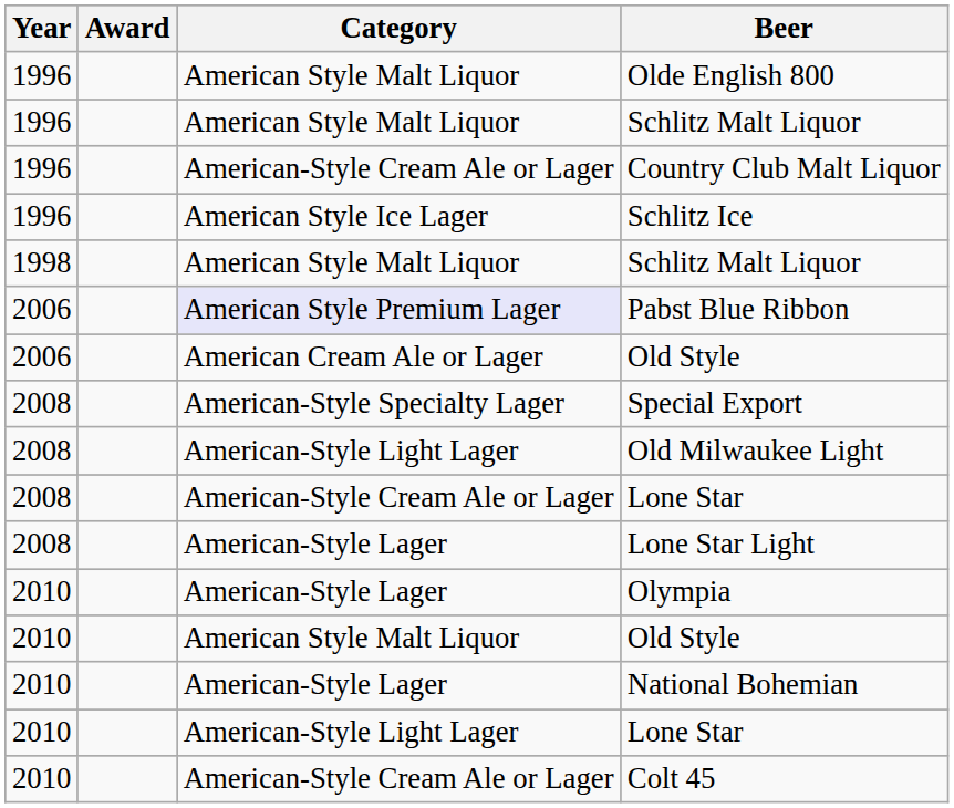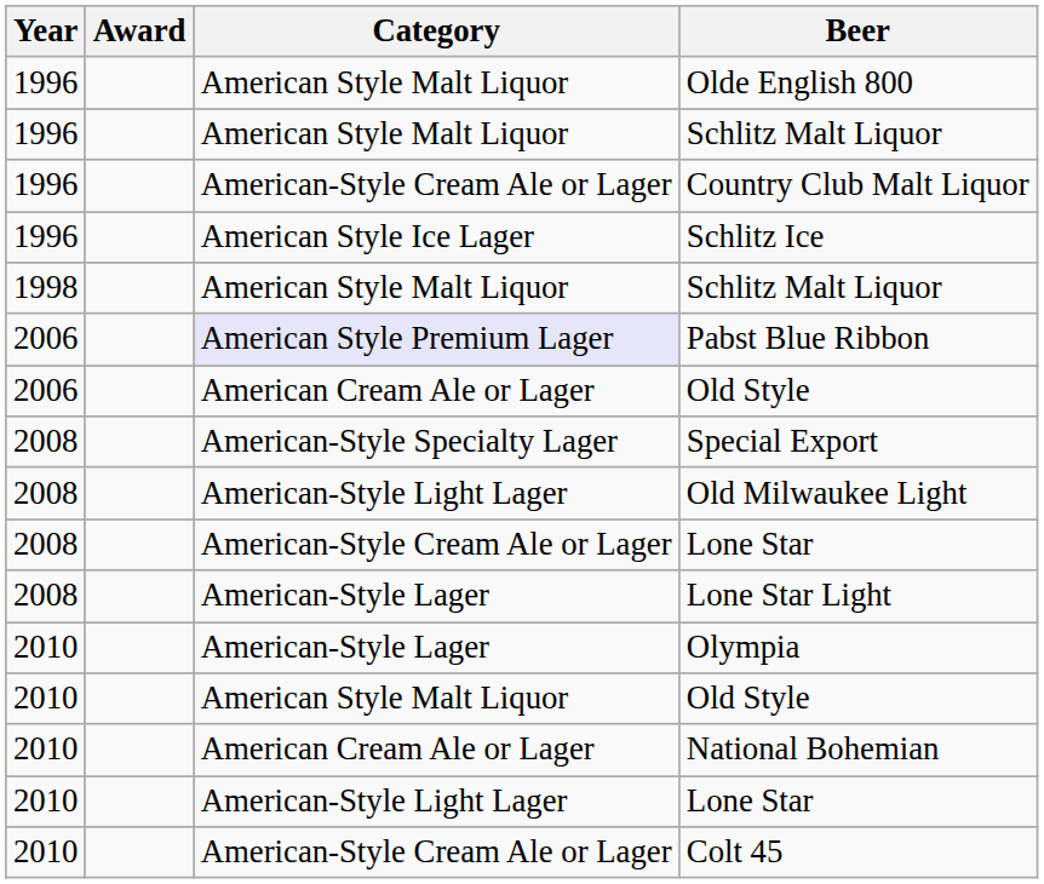 <table class="wikitable sortable">
 <tr>
 <th>Year</th>
 <th>Award</th>
 <th>Category</th>
 <th>Beer</th>
 </tr>
 <tr>
 <td>1996</td>
 <td></td>
 <td>American Style Malt Liquor</td>
 <td>Olde English 800</td>
 </tr>
 <tr>
 <td>1996</td>
 <td></td>
 <td>American Style Malt Liquor</td>
 <td>Schlitz Malt Liquor</td>
 </tr>
 <tr>
 <td>1996</td>
 <td></td>
 <td>American-Style Cream Ale or Lager</td>
 <td>Country Club Malt Liquor</td>
 </tr>
 <tr>
 <td>1996</td>
 <td></td>
 <td>American Style Ice Lager</td>
 <td>Schlitz Ice</td>
 </tr>
 <tr>
 <td>1998</td>
 <td></td>
 <td>American Style Malt Liquor</td>
 <td>Schlitz Malt Liquor</td>
 </tr>
 <tr>
 <td>2006</td>
 <td></td>
 <td style="background: lavender;">American Style Premium Lager</td>
 <td>Pabst Blue Ribbon</td>
 </tr>
 <tr>
 <td>2006</td>
 <td></td>
 <td>American Cream Ale or Lager</td>
 <td>Old Style</td>
 </tr>
 <tr>
 <td>2008</td>
 <td></td>
 <td>American-Style Specialty Lager</td>
 <td>Special Export</td>
 </tr>
 <tr>
 <td>2008</td>
 <td></td>
 <td>American-Style Light Lager</td>
 <td>Old Milwaukee Light</td>
 </tr>
 <tr>
 <td>2008</td>
 <td></td>
 <td>American-Style Cream Ale or Lager</td>
 <td>Lone Star</td>
 </tr>
 <tr>
 <td>2008</td>
 <td></td>
 <td>American-Style Lager</td>
 <td>Lone Star Light</td>
 </tr>
 <tr>
 <td>2010</td>
 <td></td>
 <td>American-Style Lager</td>
 <td>Olympia</td>
 </tr>
 <tr>
 <td>2010</td>
 <td></td>
 <td>American Style Malt Liquor</td>
 <td>Old Style</td>
 </tr>
 <tr>
 <td>2010</td>
 <td></td>
-<td>American-Style Lager</td>
+<td>American Cream Ale or Lager</td>
 <td>National Bohemian</td>
 </tr>
 <tr>
 <td>2010</td>
 <td></td>
 <td>American-Style Light Lager</td>
 <td>Lone Star</td>
 </tr>
 <tr>
 <td>2010</td>
 <td></td>
 <td>American-Style Cream Ale or Lager</td>
 <td>Colt 45</td>
 </tr>
 </table>
